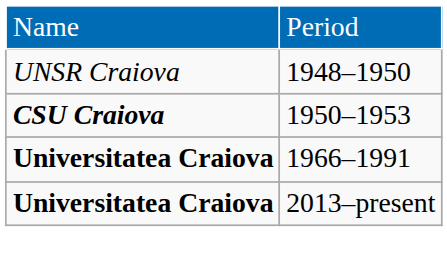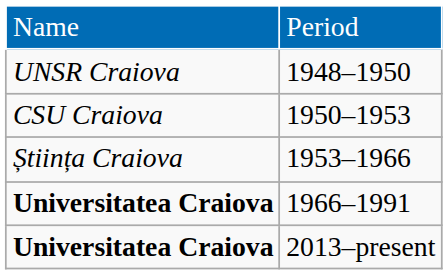 <table class="wikitable" style="text-align: left" align="right">
 <tr>
 <td style="background:#006cb5;color:#fefefe;border:1px solid #fefefe">Name</td>
 <td style="background:#006cb5;color:#fefefe;border:1px solid #fefefe">Period</td>
 </tr>
 <tr>
 <td align=left><em>UNSR Craiova</em></td>
 <td>1948–1950</td>
 </tr>
 <tr>
-<td align=left><strong><em>CSU Craiova</em></strong></td>
+<td align=left><em>CSU Craiova</em></td>
 <td>1950–1953</td>
+</tr>
+<tr>
+<td align=left><em>Știința Craiova</em></td>
+<td>1953–1966</td>
 </tr>
 <tr>
 <td align=left><strong>Universitatea Craiova</strong></td>
 <td>1966–1991</td>
 </tr>
 <tr>
 <td align=left><strong>Universitatea Craiova</strong></td>
 <td>2013–present</td>
 </tr>
 </table>
